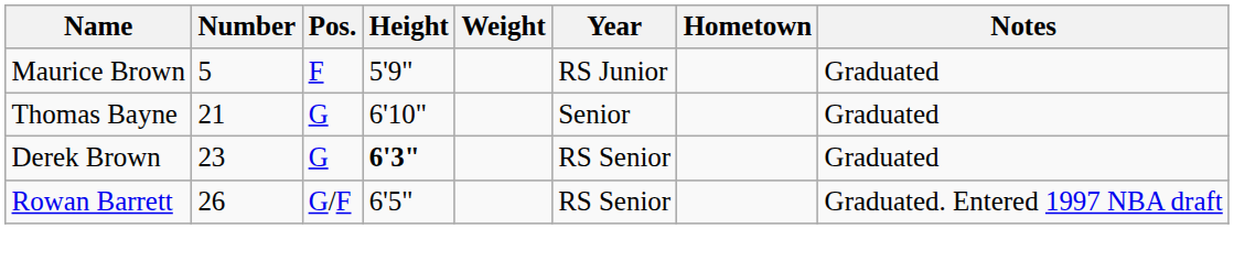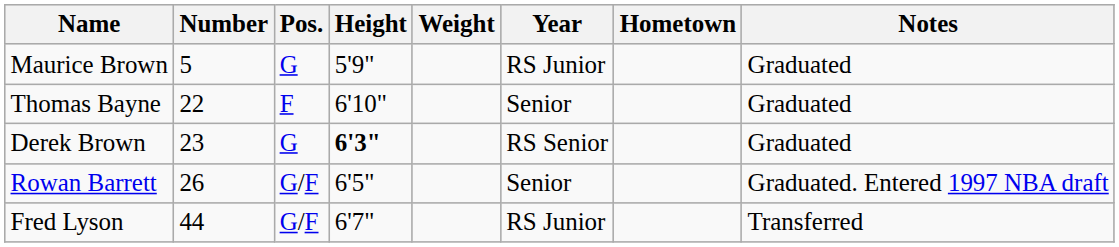 <table class="wikitable sortable" border="1">
 <tr>
 <th>Name</th>
 <th>Number</th>
 <th>Pos.</th>
 <th>Height</th>
 <th>Weight</th>
 <th>Year</th>
 <th>Hometown</th>
 <th class="unsortable">Notes</th>
 </tr>
 <tr>
 <td sortname>Maurice Brown</td>
 <td>5</td>
-<td><a href='#'>F</a></td>
+<td><a href='#'>G</a></td>
 <td>5'9"</td>
 <td></td>
 <td>RS Junior</td>
 <td></td>
 <td>Graduated</td>
 </tr>
 <tr>
 <td sortname>Thomas Bayne</td>
-<td>21</td>
-<td><a href='#'>G</a></td>
+<td>22</td>
+<td><a href='#'>F</a></td>
 <td>6'10"</td>
 <td></td>
 <td>Senior</td>
 <td></td>
 <td>Graduated</td>
 </tr>
 <tr>
 <td sortname>Derek Brown</td>
 <td>23</td>
 <td><a href='#'>G</a></td>
 <td><strong>6'3"</strong></td>
 <td></td>
 <td>RS Senior</td>
 <td></td>
 <td>Graduated</td>
 </tr>
 <tr>
 <td sortname><a href='#'>Rowan Barrett</a></td>
 <td>26</td>
 <td><a href='#'>G</a>/<a href='#'>F</a></td>
 <td>6'5"</td>
 <td></td>
-<td>RS Senior</td>
+<td>Senior</td>
 <td></td>
 <td>Graduated. Entered <a href='#'>1997 NBA draft</a></td>
 </tr>
+<tr>
+<td sortname>Fred Lyson</td>
+<td>44</td>
+<td><a href='#'>G</a>/<a href='#'>F</a></td>
+<td>6'7"</td>
+<td></td>
+<td>RS Junior</td>
+<td></td>
+<td>Transferred</td>
+</tr>
 </table>
